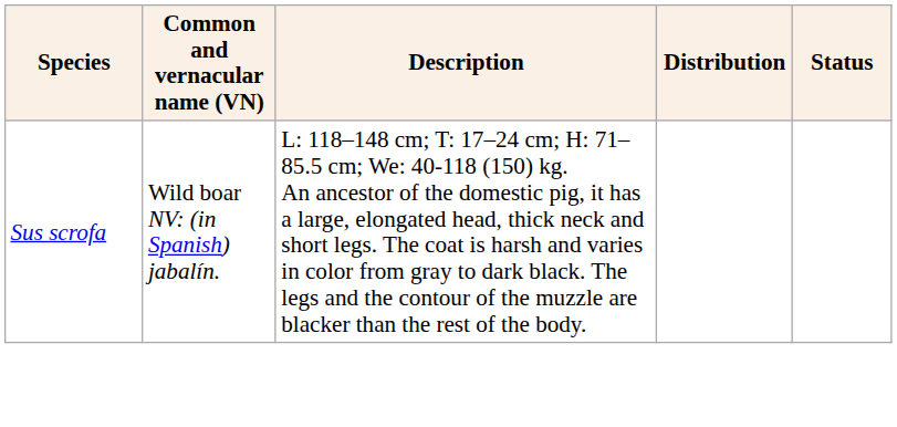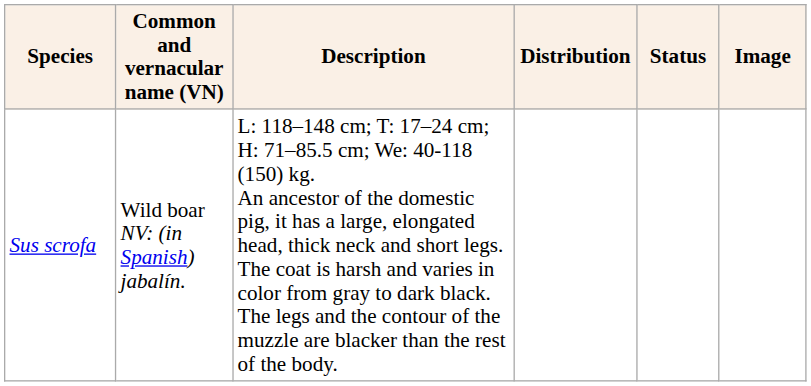 <table class="sortable wikitable" border="0" style="background:#ffffff" align="top">
 <tr>
 <th scope="col" style="background-color:Linen; color:Black" width="150">Species</th>
 <th scope="col" style="background-color:Linen; color:Black" width="100">Common and vernacular name (VN)</th>
 <th scope="col" style="background:Linen; color:Black" width="550">Description</th>
 <th scope="col" style="background-color:Linen; color:Black" width="90">Distribution</th>
 <th scope="col" style="background-color:Linen; color:Black" width="90">Status</th>
+<th scope="col" style="background:Linen; color:Black" width="100">Image</th>
 </tr>
 <tr>
 <td><em><a href='#'>Sus scrofa</a></em></td>
 <td>Wild boar<br><em>NV: (in <a href='#'>Spanish</a>) jabalín.</em></td>
 <td>L: 118–148 cm; T: 17–24 cm; H: 71–85.5 cm; We: 40-118 (150) kg.<br>An ancestor of the domestic pig, it has a large, elongated head, thick neck and short legs. The coat is harsh and varies in color from gray to dark black. The legs and the contour of the muzzle are blacker than the rest of the body.</td>
 <td></td>
 <td></td>
+<td></td>
 </tr>
 </table>
